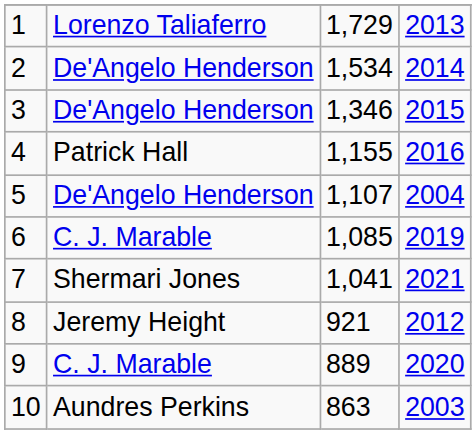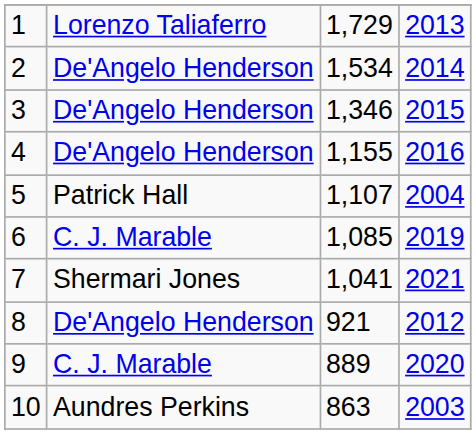 <table class="wikitable">
 <tr>
 </tr>
 <tr>
 <td>1</td>
 <td><a href='#'>Lorenzo Taliaferro</a></td>
 <td>1,729</td>
 <td><a href='#'>2013</a></td>
 </tr>
 <tr>
 <td>2</td>
 <td><a href='#'>De'Angelo Henderson</a></td>
 <td>1,534</td>
 <td><a href='#'>2014</a></td>
 </tr>
 <tr>
 <td>3</td>
 <td><a href='#'>De'Angelo Henderson</a></td>
 <td>1,346</td>
 <td><a href='#'>2015</a></td>
 </tr>
 <tr>
 <td>4</td>
-<td>Patrick Hall</td>
+<td><a href='#'>De'Angelo Henderson</a></td>
 <td>1,155</td>
 <td><a href='#'>2016</a></td>
 </tr>
 <tr>
 <td>5</td>
-<td><a href='#'>De'Angelo Henderson</a></td>
+<td>Patrick Hall</td>
 <td>1,107</td>
 <td><a href='#'>2004</a></td>
 </tr>
 <tr>
 <td>6</td>
 <td><a href='#'>C. J. Marable</a></td>
 <td>1,085</td>
 <td><a href='#'>2019</a></td>
 </tr>
 <tr>
 <td>7</td>
 <td>Shermari Jones</td>
 <td>1,041</td>
 <td><a href='#'>2021</a></td>
 </tr>
 <tr>
 <td>8</td>
-<td>Jeremy Height</td>
+<td><a href='#'>De'Angelo Henderson</a></td>
 <td>921</td>
 <td><a href='#'>2012</a></td>
 </tr>
 <tr>
 <td>9</td>
 <td><a href='#'>C. J. Marable</a></td>
 <td>889</td>
 <td><a href='#'>2020</a></td>
 </tr>
 <tr>
 <td>10</td>
 <td>Aundres Perkins</td>
 <td>863</td>
 <td><a href='#'>2003</a></td>
 </tr>
 </table>
